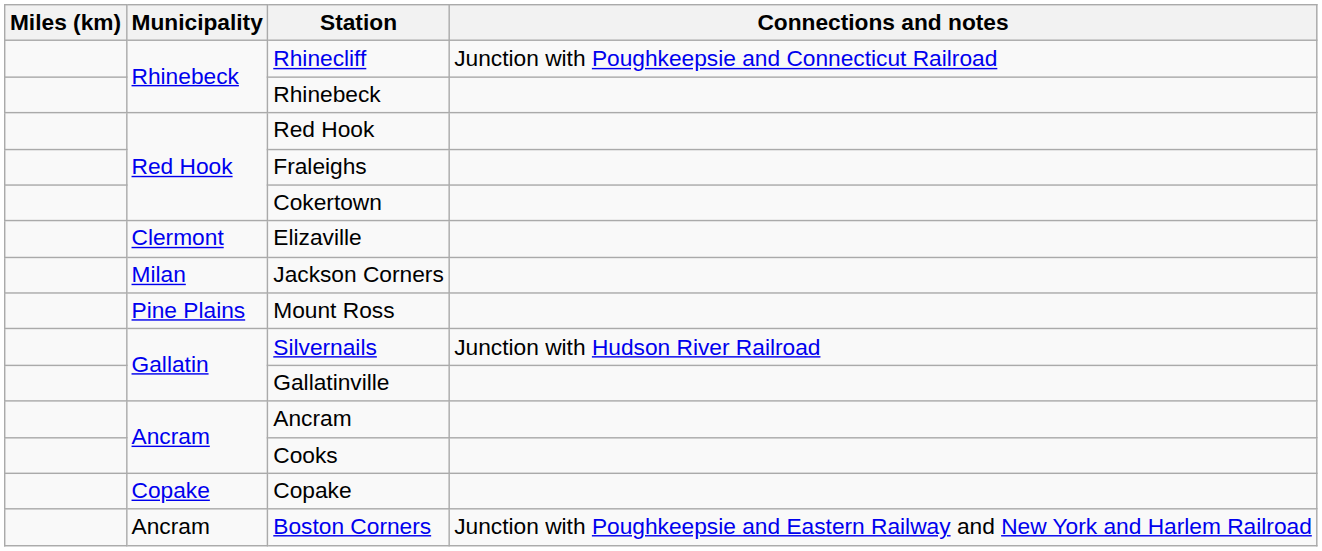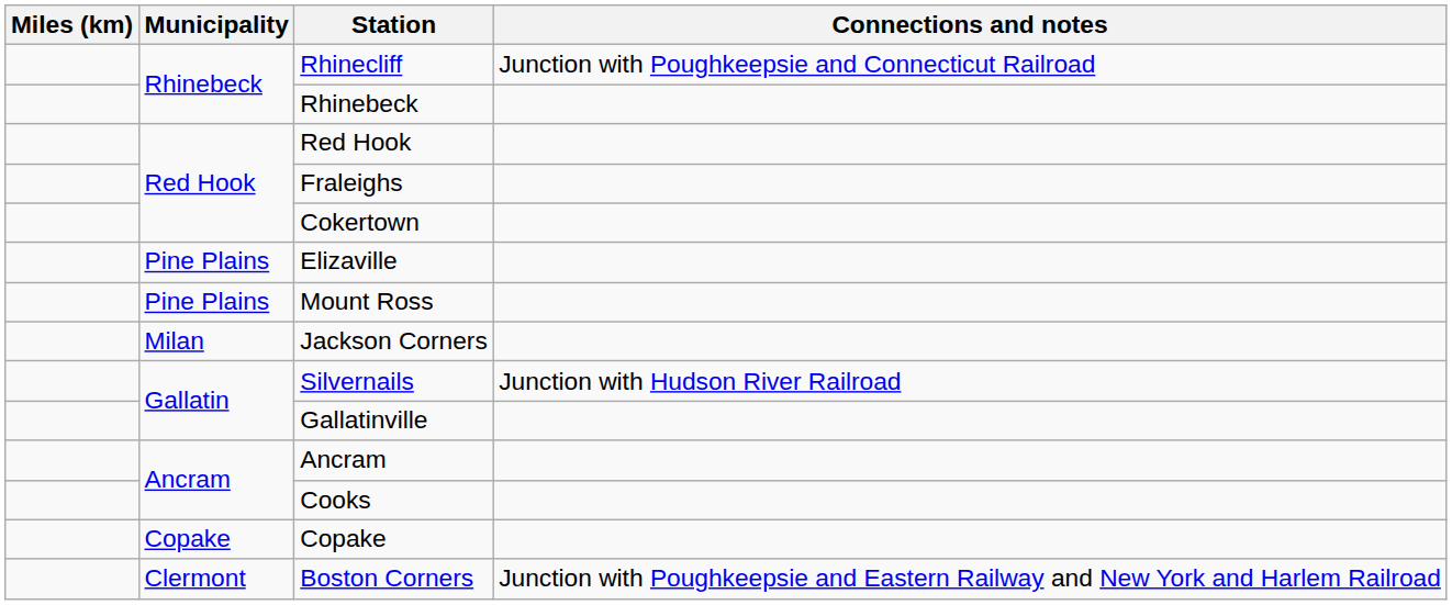 <table class="wikitable">
 <tr>
 <th>Miles (km)</th>
 <th>Municipality</th>
 <th>Station</th>
 <th>Connections and notes</th>
 </tr>
 <tr>
 <td></td>
 <td rowspan="2"><a href='#'>Rhinebeck</a></td>
 <td><a href='#'>Rhinecliff</a></td>
 <td>Junction with <a href='#'>Poughkeepsie and Connecticut Railroad</a></td>
 </tr>
 <tr>
 <td></td>
 <td>Rhinebeck</td>
 <td></td>
 </tr>
 <tr>
 <td></td>
 <td rowspan="3"><a href='#'>Red Hook</a></td>
 <td>Red Hook</td>
 <td></td>
 </tr>
 <tr>
 <td></td>
 <td>Fraleighs</td>
 <td></td>
 </tr>
 <tr>
 <td></td>
 <td>Cokertown</td>
 <td></td>
 </tr>
 <tr>
 <td></td>
-<td><a href='#'>Clermont</a></td>
+<td><a href='#'>Pine Plains</a></td>
 <td>Elizaville</td>
+<td></td>
+</tr>
+<tr>
+<td></td>
+<td><a href='#'>Pine Plains</a></td>
+<td>Mount Ross</td>
 <td></td>
 </tr>
 <tr>
 <td></td>
 <td><a href='#'>Milan</a></td>
 <td>Jackson Corners</td>
-<td></td>
-</tr>
-<tr>
-<td></td>
-<td><a href='#'>Pine Plains</a></td>
-<td>Mount Ross</td>
 <td></td>
 </tr>
 <tr>
 <td></td>
 <td rowspan="2"><a href='#'>Gallatin</a></td>
 <td><a href='#'>Silvernails</a></td>
 <td>Junction with <a href='#'>Hudson River Railroad</a></td>
 </tr>
 <tr>
 <td></td>
 <td>Gallatinville</td>
 <td></td>
 </tr>
 <tr>
 <td></td>
 <td rowspan="2"><a href='#'>Ancram</a></td>
 <td>Ancram</td>
 <td></td>
 </tr>
 <tr>
 <td></td>
 <td>Cooks</td>
 <td></td>
 </tr>
 <tr>
 <td></td>
 <td><a href='#'>Copake</a></td>
 <td>Copake</td>
 <td></td>
 </tr>
 <tr>
 <td></td>
-<td>Ancram</td>
+<td><a href='#'>Clermont</a></td>
 <td><a href='#'>Boston Corners</a></td>
 <td>Junction with <a href='#'>Poughkeepsie and Eastern Railway</a> and <a href='#'>New York and Harlem Railroad</a></td>
 </tr>
 </table>
